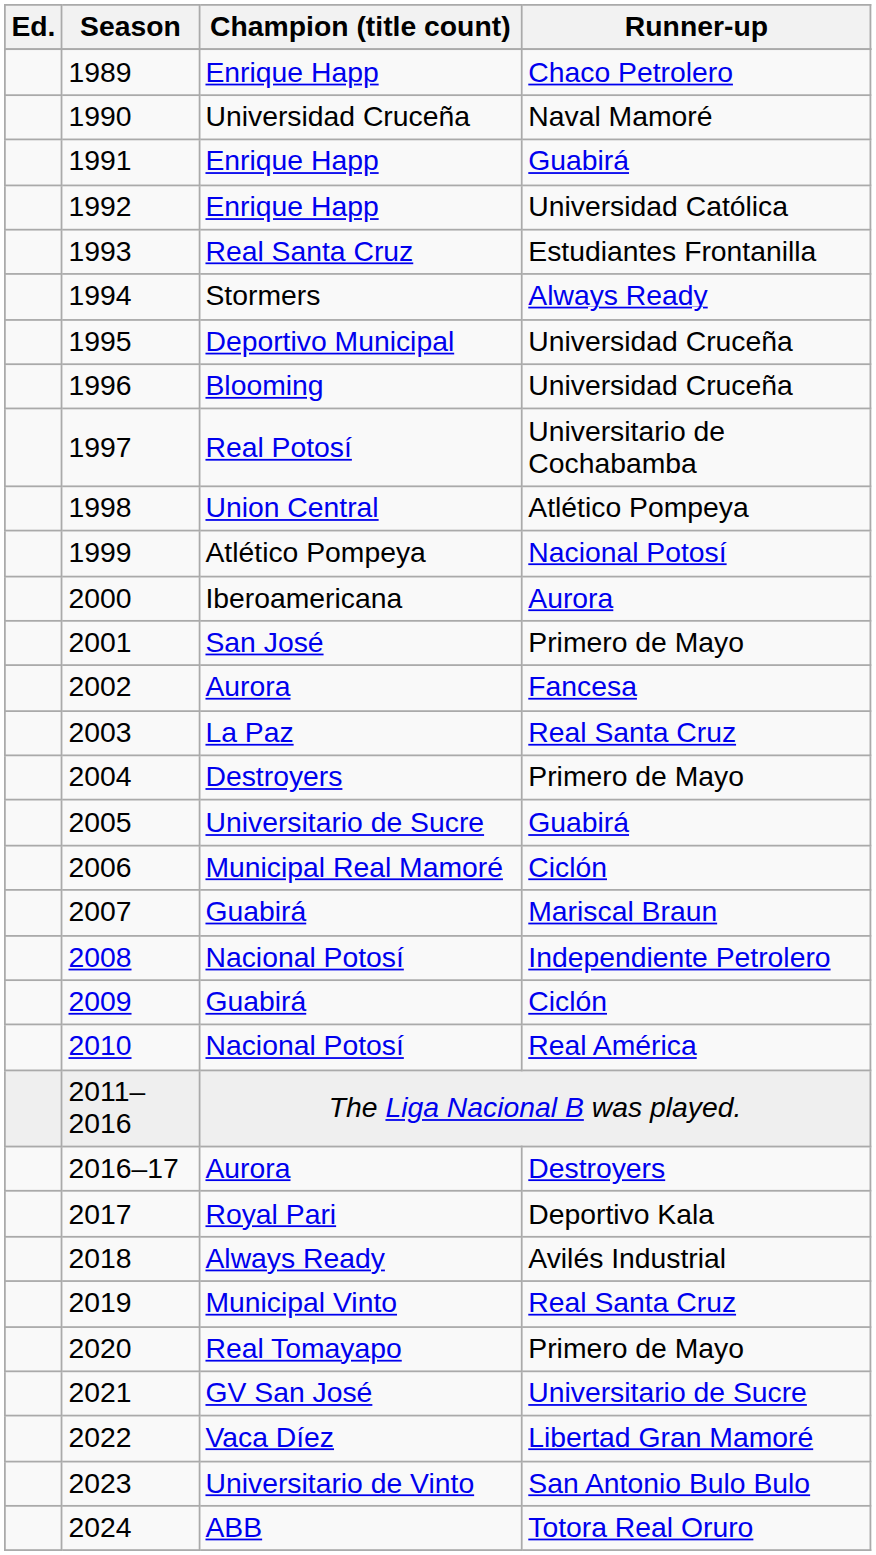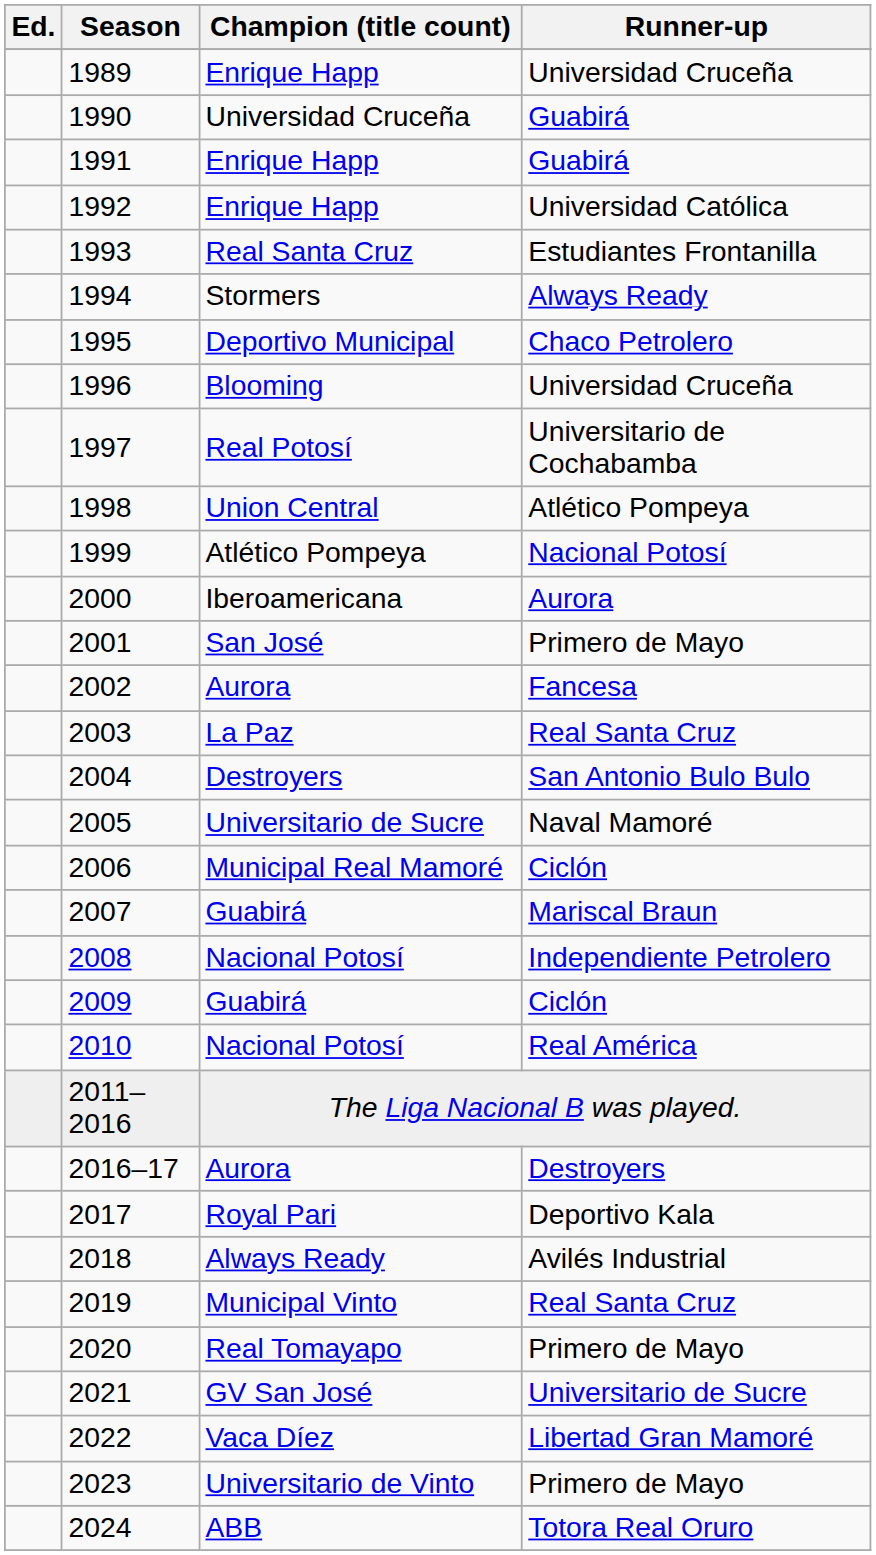 <table class="wikitable">
 <tr>
 <th width=px>Ed.</th>
 <th width="70">Season</th>
 <th width="175">Champion (title count)</th>
 <th width="190">Runner-up</th>
 </tr>
 <tr>
 </tr>
 <tr>
 <td></td>
 <td>1989</td>
 <td><a href='#'>Enrique Happ</a></td>
-<td><a href='#'>Chaco Petrolero</a></td>
+<td>Universidad Cruceña</td>
 </tr>
 <tr>
 <td></td>
 <td>1990</td>
 <td>Universidad Cruceña</td>
-<td>Naval Mamoré</td>
+<td><a href='#'>Guabirá</a></td>
 </tr>
 <tr>
 <td></td>
 <td>1991</td>
 <td><a href='#'>Enrique Happ</a></td>
 <td><a href='#'>Guabirá</a></td>
 </tr>
 <tr>
 <td></td>
 <td>1992</td>
 <td><a href='#'>Enrique Happ</a></td>
 <td>Universidad Católica</td>
 </tr>
 <tr>
 <td></td>
 <td>1993</td>
 <td><a href='#'>Real Santa Cruz</a></td>
 <td>Estudiantes Frontanilla</td>
 </tr>
 <tr>
 <td></td>
 <td>1994</td>
 <td>Stormers</td>
 <td><a href='#'>Always Ready</a></td>
 </tr>
 <tr>
 <td></td>
 <td>1995</td>
 <td><a href='#'>Deportivo Municipal</a></td>
-<td>Universidad Cruceña</td>
+<td><a href='#'>Chaco Petrolero</a></td>
 </tr>
 <tr>
 <td></td>
 <td>1996</td>
 <td><a href='#'>Blooming</a></td>
 <td>Universidad Cruceña</td>
 </tr>
 <tr>
 <td></td>
 <td>1997</td>
 <td><a href='#'>Real Potosí</a></td>
 <td>Universitario de Cochabamba</td>
 </tr>
 <tr>
 <td></td>
 <td>1998</td>
 <td><a href='#'>Union Central</a></td>
 <td>Atlético Pompeya</td>
 </tr>
 <tr>
 <td></td>
 <td>1999</td>
 <td>Atlético Pompeya</td>
 <td><a href='#'>Nacional Potosí</a></td>
 </tr>
 <tr>
 <td></td>
 <td>2000</td>
 <td>Iberoamericana</td>
 <td><a href='#'>Aurora</a></td>
 </tr>
 <tr>
 <td></td>
 <td>2001</td>
 <td><a href='#'>San José</a></td>
 <td>Primero de Mayo</td>
 </tr>
 <tr>
 <td></td>
 <td>2002</td>
 <td><a href='#'>Aurora</a></td>
 <td><a href='#'>Fancesa</a></td>
 </tr>
 <tr>
 <td></td>
 <td>2003</td>
 <td><a href='#'>La Paz</a></td>
 <td><a href='#'>Real Santa Cruz</a></td>
 </tr>
 <tr>
 <td></td>
 <td>2004</td>
 <td><a href='#'>Destroyers</a></td>
-<td>Primero de Mayo</td>
+<td><a href='#'>San Antonio Bulo Bulo</a></td>
 </tr>
 <tr>
 <td></td>
 <td>2005</td>
 <td><a href='#'>Universitario de Sucre</a></td>
-<td><a href='#'>Guabirá</a></td>
+<td>Naval Mamoré</td>
 </tr>
 <tr>
 <td></td>
 <td>2006</td>
 <td><a href='#'>Municipal Real Mamoré</a></td>
 <td><a href='#'>Ciclón</a></td>
 </tr>
 <tr>
 <td></td>
 <td>2007</td>
 <td><a href='#'>Guabirá</a></td>
 <td><a href='#'>Mariscal Braun</a></td>
 </tr>
 <tr>
 <td></td>
 <td><a href='#'>2008</a></td>
 <td><a href='#'>Nacional Potosí</a></td>
 <td><a href='#'>Independiente Petrolero</a></td>
 </tr>
 <tr>
 <td></td>
 <td><a href='#'>2009</a></td>
 <td><a href='#'>Guabirá</a></td>
 <td><a href='#'>Ciclón</a></td>
 </tr>
 <tr>
 <td></td>
 <td><a href='#'>2010</a></td>
 <td><a href='#'>Nacional Potosí</a></td>
 <td><a href='#'>Real América</a></td>
 </tr>
 <tr bgcolor=#efefef>
 <td></td>
 <td>2011–2016</td>
 <td colspan="2" align=center><em>The <a href='#'>Liga Nacional B</a> was played.</em></td>
 </tr>
 <tr>
 <td></td>
 <td>2016–17</td>
 <td><a href='#'>Aurora</a></td>
 <td><a href='#'>Destroyers</a></td>
 </tr>
 <tr>
 <td></td>
 <td>2017</td>
 <td><a href='#'>Royal Pari</a></td>
 <td>Deportivo Kala</td>
 </tr>
 <tr>
 <td></td>
 <td>2018</td>
 <td><a href='#'>Always Ready</a></td>
 <td>Avilés Industrial</td>
 </tr>
 <tr>
 <td></td>
 <td>2019</td>
 <td><a href='#'>Municipal Vinto</a></td>
 <td><a href='#'>Real Santa Cruz</a></td>
 </tr>
 <tr>
 <td></td>
 <td>2020</td>
 <td><a href='#'>Real Tomayapo</a></td>
 <td>Primero de Mayo</td>
 </tr>
 <tr>
 <td></td>
 <td>2021</td>
 <td><a href='#'>GV San José</a></td>
 <td><a href='#'>Universitario de Sucre</a></td>
 </tr>
 <tr>
 <td></td>
 <td>2022</td>
 <td><a href='#'>Vaca Díez</a></td>
 <td><a href='#'>Libertad Gran Mamoré</a></td>
 </tr>
 <tr>
 <td></td>
 <td>2023</td>
 <td><a href='#'>Universitario de Vinto</a></td>
-<td><a href='#'>San Antonio Bulo Bulo</a></td>
+<td>Primero de Mayo</td>
 </tr>
 <tr>
 <td></td>
 <td>2024</td>
 <td><a href='#'>ABB</a></td>
 <td><a href='#'>Totora Real Oruro</a></td>
 </tr>
 </table>
